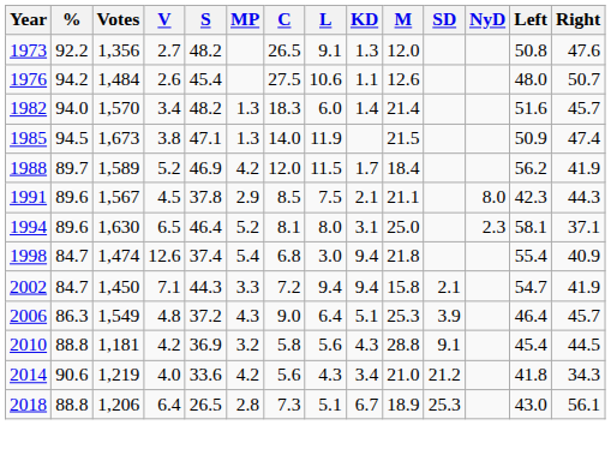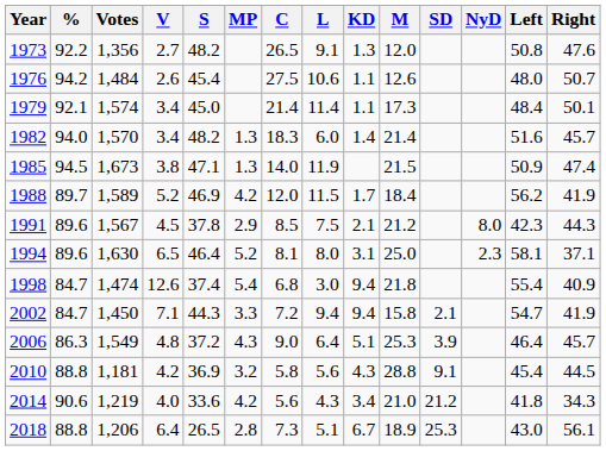 <table class="wikitable sortable" style=text-align:right>
 <tr>
 <th>Year</th>
 <th>%</th>
 <th>Votes</th>
 <th><a href='#'>V</a></th>
 <th><a href='#'>S</a></th>
 <th><a href='#'>MP</a></th>
 <th><a href='#'>C</a></th>
 <th><a href='#'>L</a></th>
 <th><a href='#'>KD</a></th>
 <th><a href='#'>M</a></th>
 <th><a href='#'>SD</a></th>
 <th><a href='#'>NyD</a></th>
 <th>Left</th>
 <th>Right</th>
 </tr>
 <tr>
 <td align=left><a href='#'>1973</a></td>
 <td>92.2</td>
 <td>1,356</td>
 <td>2.7</td>
 <td>48.2</td>
 <td></td>
 <td>26.5</td>
 <td>9.1</td>
 <td>1.3</td>
 <td>12.0</td>
 <td></td>
 <td></td>
 <td>50.8</td>
 <td>47.6</td>
 </tr>
 <tr>
 <td align=left><a href='#'>1976</a></td>
 <td>94.2</td>
 <td>1,484</td>
 <td>2.6</td>
 <td>45.4</td>
 <td></td>
 <td>27.5</td>
 <td>10.6</td>
 <td>1.1</td>
 <td>12.6</td>
 <td></td>
 <td></td>
 <td>48.0</td>
 <td>50.7</td>
+</tr>
+<tr>
+<td align=left><a href='#'>1979</a></td>
+<td>92.1</td>
+<td>1,574</td>
+<td>3.4</td>
+<td>45.0</td>
+<td></td>
+<td>21.4</td>
+<td>11.4</td>
+<td>1.1</td>
+<td>17.3</td>
+<td></td>
+<td></td>
+<td>48.4</td>
+<td>50.1</td>
 </tr>
 <tr>
 <td align=left><a href='#'>1982</a></td>
 <td>94.0</td>
 <td>1,570</td>
 <td>3.4</td>
 <td>48.2</td>
 <td>1.3</td>
 <td>18.3</td>
 <td>6.0</td>
 <td>1.4</td>
 <td>21.4</td>
 <td></td>
 <td></td>
 <td>51.6</td>
 <td>45.7</td>
 </tr>
 <tr>
 <td align=left><a href='#'>1985</a></td>
 <td>94.5</td>
 <td>1,673</td>
 <td>3.8</td>
 <td>47.1</td>
 <td>1.3</td>
 <td>14.0</td>
 <td>11.9</td>
 <td></td>
 <td>21.5</td>
 <td></td>
 <td></td>
 <td>50.9</td>
 <td>47.4</td>
 </tr>
 <tr>
 <td align=left><a href='#'>1988</a></td>
 <td>89.7</td>
 <td>1,589</td>
 <td>5.2</td>
 <td>46.9</td>
 <td>4.2</td>
 <td>12.0</td>
 <td>11.5</td>
 <td>1.7</td>
 <td>18.4</td>
 <td></td>
 <td></td>
 <td>56.2</td>
 <td>41.9</td>
 </tr>
 <tr>
 <td align=left><a href='#'>1991</a></td>
 <td>89.6</td>
 <td>1,567</td>
 <td>4.5</td>
 <td>37.8</td>
 <td>2.9</td>
 <td>8.5</td>
 <td>7.5</td>
 <td>2.1</td>
-<td>21.1</td>
+<td>21.2</td>
 <td></td>
 <td>8.0</td>
 <td>42.3</td>
 <td>44.3</td>
 </tr>
 <tr>
 <td align=left><a href='#'>1994</a></td>
 <td>89.6</td>
 <td>1,630</td>
 <td>6.5</td>
 <td>46.4</td>
 <td>5.2</td>
 <td>8.1</td>
 <td>8.0</td>
 <td>3.1</td>
 <td>25.0</td>
 <td></td>
 <td>2.3</td>
 <td>58.1</td>
 <td>37.1</td>
 </tr>
 <tr>
 <td align=left><a href='#'>1998</a></td>
 <td>84.7</td>
 <td>1,474</td>
 <td>12.6</td>
 <td>37.4</td>
 <td>5.4</td>
 <td>6.8</td>
 <td>3.0</td>
 <td>9.4</td>
 <td>21.8</td>
 <td></td>
 <td></td>
 <td>55.4</td>
 <td>40.9</td>
 </tr>
 <tr>
 <td align=left><a href='#'>2002</a></td>
 <td>84.7</td>
 <td>1,450</td>
 <td>7.1</td>
 <td>44.3</td>
 <td>3.3</td>
 <td>7.2</td>
 <td>9.4</td>
 <td>9.4</td>
 <td>15.8</td>
 <td>2.1</td>
 <td></td>
 <td>54.7</td>
 <td>41.9</td>
 </tr>
 <tr>
 <td align=left><a href='#'>2006</a></td>
 <td>86.3</td>
 <td>1,549</td>
 <td>4.8</td>
 <td>37.2</td>
 <td>4.3</td>
 <td>9.0</td>
 <td>6.4</td>
 <td>5.1</td>
 <td>25.3</td>
 <td>3.9</td>
 <td></td>
 <td>46.4</td>
 <td>45.7</td>
 </tr>
 <tr>
 <td align=left><a href='#'>2010</a></td>
 <td>88.8</td>
 <td>1,181</td>
 <td>4.2</td>
 <td>36.9</td>
 <td>3.2</td>
 <td>5.8</td>
 <td>5.6</td>
 <td>4.3</td>
 <td>28.8</td>
 <td>9.1</td>
 <td></td>
 <td>45.4</td>
 <td>44.5</td>
 </tr>
 <tr>
 <td align=left><a href='#'>2014</a></td>
 <td>90.6</td>
 <td>1,219</td>
 <td>4.0</td>
 <td>33.6</td>
 <td>4.2</td>
 <td>5.6</td>
 <td>4.3</td>
 <td>3.4</td>
 <td>21.0</td>
 <td>21.2</td>
 <td></td>
 <td>41.8</td>
 <td>34.3</td>
 </tr>
 <tr>
 <td align=left><a href='#'>2018</a></td>
 <td>88.8</td>
 <td>1,206</td>
 <td>6.4</td>
 <td>26.5</td>
 <td>2.8</td>
 <td>7.3</td>
 <td>5.1</td>
 <td>6.7</td>
 <td>18.9</td>
 <td>25.3</td>
 <td></td>
 <td>43.0</td>
 <td>56.1</td>
 </tr>
 </table>
